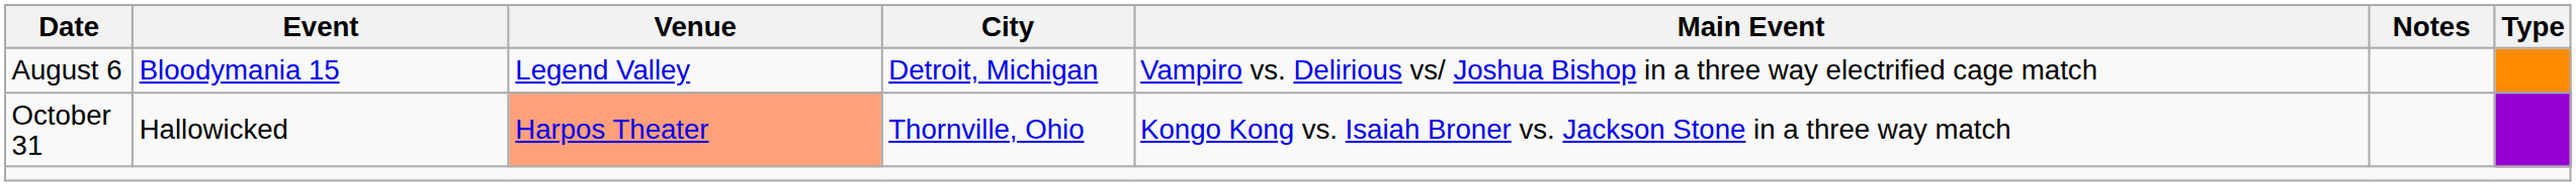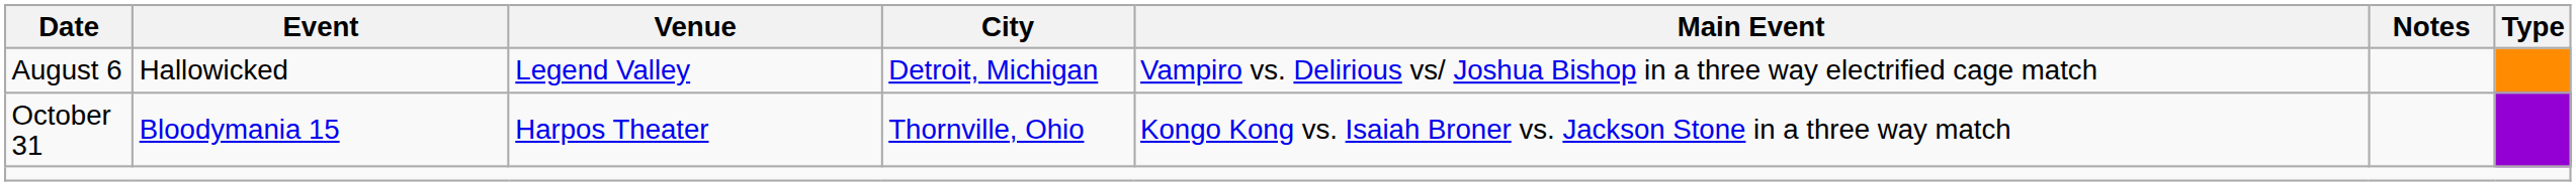 <table class="sortable wikitable succession-box" style="font-size:85%;">
 <tr>
 <th scope="col" style="width:5%;">Date</th>
 <th scope="col" style="width:15%;">Event</th>
 <th scope="col" style="width:15%;">Venue</th>
 <th scope="col" style="width:10%;">City</th>
 <th scope="col" style="width:50%;">Main Event</th>
 <th scope="col" style="width:10%;">Notes</th>
 <th scope="col" style="width:1%;">Type</th>
 </tr>
 <tr>
 <td>August 6<br></td>
-<td><a href='#'>Bloodymania 15</a></td>
+<td Hallowicked 2022>Hallowicked</td>
 <td><a href='#'>Legend Valley</a></td>
 <td><a href='#'>Detroit, Michigan</a></td>
 <td><a href='#'>Vampiro</a> vs. <a href='#'>Delirious</a> vs/ <a href='#'>Joshua Bishop</a> in a three way electrified cage match</td>
 <td></td>
 <td style="background: darkorange"></td>
 </tr>
 <tr>
 <td>October 31</td>
-<td Hallowicked 2022>Hallowicked</td>
-<td style="background: lightsalmon;"><a href='#'>Harpos Theater</a></td>
+<td><a href='#'>Bloodymania 15</a></td>
+<td><a href='#'>Harpos Theater</a></td>
 <td><a href='#'>Thornville, Ohio</a></td>
 <td><a href='#'>Kongo Kong</a> vs. <a href='#'>Isaiah Broner</a> vs. <a href='#'>Jackson Stone</a> in a three way match</td>
 <td></td>
 <td style="background: darkviolet"></td>
 </tr>
 <tr>
 <td colspan="7"></td>
 </tr>
 </table>
